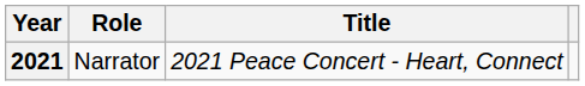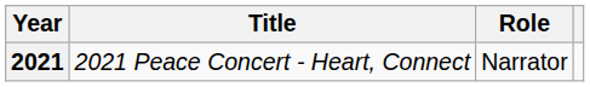 <table class="wikitable plainrowheaders">
 <tr>
 <th scope="col">Year</th>
+<th scope="col">Title</th>
 <th scope="col">Role</th>
-<th scope="col">Title</th>
 <th scope="col"></th>
 </tr>
 <tr>
 <th scope="row">2021</th>
+<td><em>2021 Peace Concert - Heart, Connect </em></td>
 <td>Narrator</td>
-<td><em>2021 Peace Concert - Heart, Connect </em></td>
 <td style="text-align:center"></td>
 </tr>
 </table>
